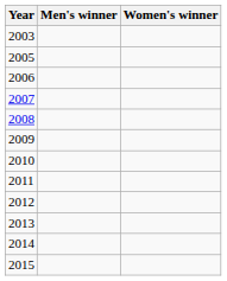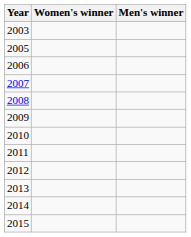 <table class="wikitable">
 <tr>
 <th>Year</th>
+<th>Women's winner</th>
 <th>Men's winner</th>
-<th>Women's winner</th>
 </tr>
 <tr>
 <td>2003</td>
 <td></td>
 <td></td>
 </tr>
 <tr>
 <td>2005</td>
 <td></td>
 <td></td>
 </tr>
 <tr>
 <td>2006</td>
 <td></td>
 <td></td>
 </tr>
 <tr>
 <td><a href='#'>2007</a></td>
 <td></td>
 <td></td>
 </tr>
 <tr>
 <td><a href='#'>2008</a></td>
 <td></td>
 <td></td>
 </tr>
 <tr>
 <td>2009</td>
 <td></td>
 <td></td>
 </tr>
 <tr>
 <td>2010</td>
 <td></td>
 <td></td>
 </tr>
 <tr>
 <td>2011</td>
 <td></td>
 <td></td>
 </tr>
 <tr>
 <td>2012</td>
 <td></td>
 <td></td>
 </tr>
 <tr>
 <td>2013</td>
 <td></td>
 <td></td>
 </tr>
 <tr>
 <td>2014</td>
 <td></td>
 <td></td>
 </tr>
 <tr>
 <td>2015</td>
 <td></td>
 <td></td>
 </tr>
 </table>
